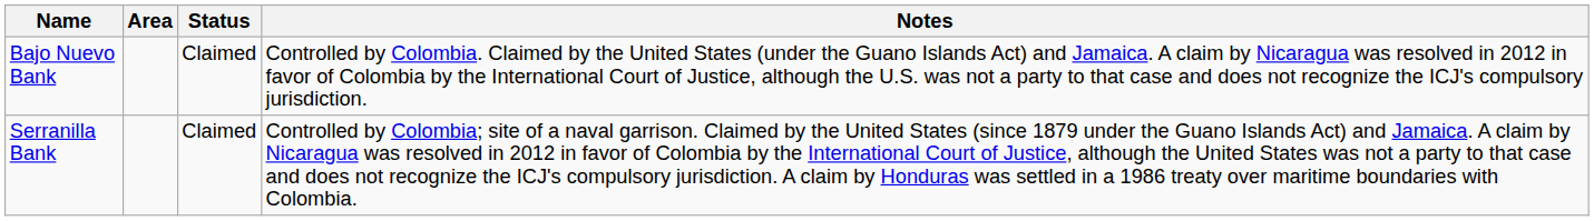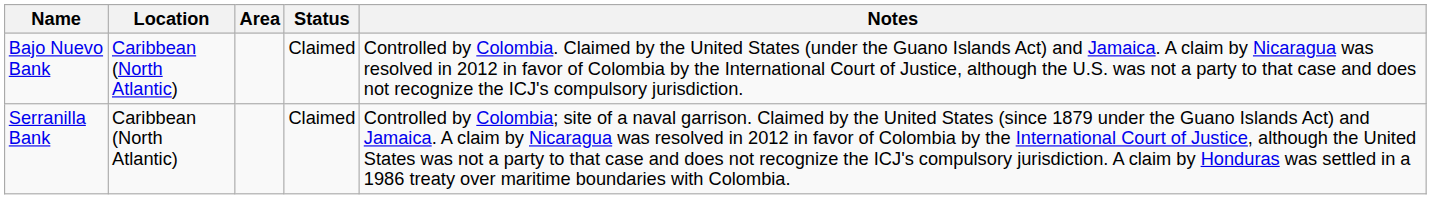 <table class="wikitable sortable">
 <tr valign="top">
 <th>Name</th>
+<th>Location</th>
 <th>Area</th>
 <th>Status</th>
 <th>Notes</th>
 </tr>
 <tr valign="top">
 <td><a href='#'>Bajo Nuevo Bank</a></td>
+<td><a href='#'>Caribbean</a> (<a href='#'>North Atlantic</a>)</td>
 <td></td>
 <td>Claimed</td>
 <td>Controlled by <a href='#'>Colombia</a>. Claimed by the United States (under the Guano Islands Act) and <a href='#'>Jamaica</a>. A claim by <a href='#'>Nicaragua</a> was resolved in 2012 in favor of Colombia by the International Court of Justice, although the U.S. was not a party to that case and does not recognize the ICJ's compulsory jurisdiction.</td>
 </tr>
 <tr valign="top">
 <td><a href='#'>Serranilla Bank</a></td>
+<td>Caribbean (North Atlantic)</td>
 <td></td>
 <td>Claimed</td>
 <td>Controlled by <a href='#'>Colombia</a>; site of a naval garrison. Claimed by the United States (since 1879 under the Guano Islands Act) and <a href='#'>Jamaica</a>. A claim by <a href='#'>Nicaragua</a> was resolved in 2012 in favor of Colombia by the <a href='#'>International Court of Justice</a>, although the United States was not a party to that case and does not recognize the ICJ's compulsory jurisdiction. A claim by <a href='#'>Honduras</a> was settled in a 1986 treaty over maritime boundaries with Colombia.<br></td>
 </tr>
 </table>
